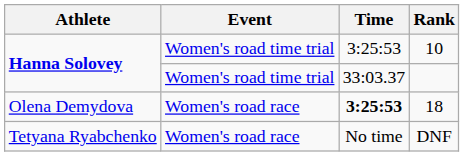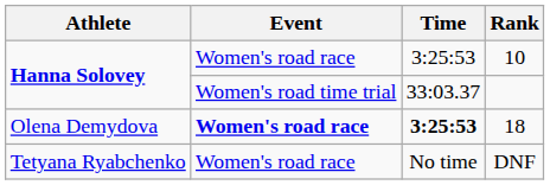 <table class="wikitable" style="font-size:90%">
 <tr>
 <th>Athlete</th>
 <th>Event</th>
 <th>Time</th>
 <th>Rank</th>
 </tr>
 <tr align=center>
 <td align=left rowspan=2><strong><a href='#'>Hanna Solovey</a></strong></td>
-<td align=left><a href='#'>Women's road time trial</a></td>
+<td align=left><a href='#'>Women's road race</a></td>
 <td>3:25:53</td>
 <td>10</td>
 </tr>
 <tr align=center>
 <td align=left><a href='#'>Women's road time trial</a></td>
 <td>33:03.37</td>
 <td></td>
 </tr>
 <tr align=center>
 <td align=left><a href='#'>Olena Demydova</a></td>
-<td align=left><a href='#'>Women's road race</a></td>
+<td align=left><strong><a href='#'>Women's road race</a></strong></td>
 <td><strong>3:25:53</strong></td>
 <td>18</td>
 </tr>
 <tr align=center>
 <td align=left><a href='#'>Tetyana Ryabchenko</a></td>
 <td align=left><a href='#'>Women's road race</a></td>
 <td>No time</td>
 <td>DNF</td>
 </tr>
 </table>
